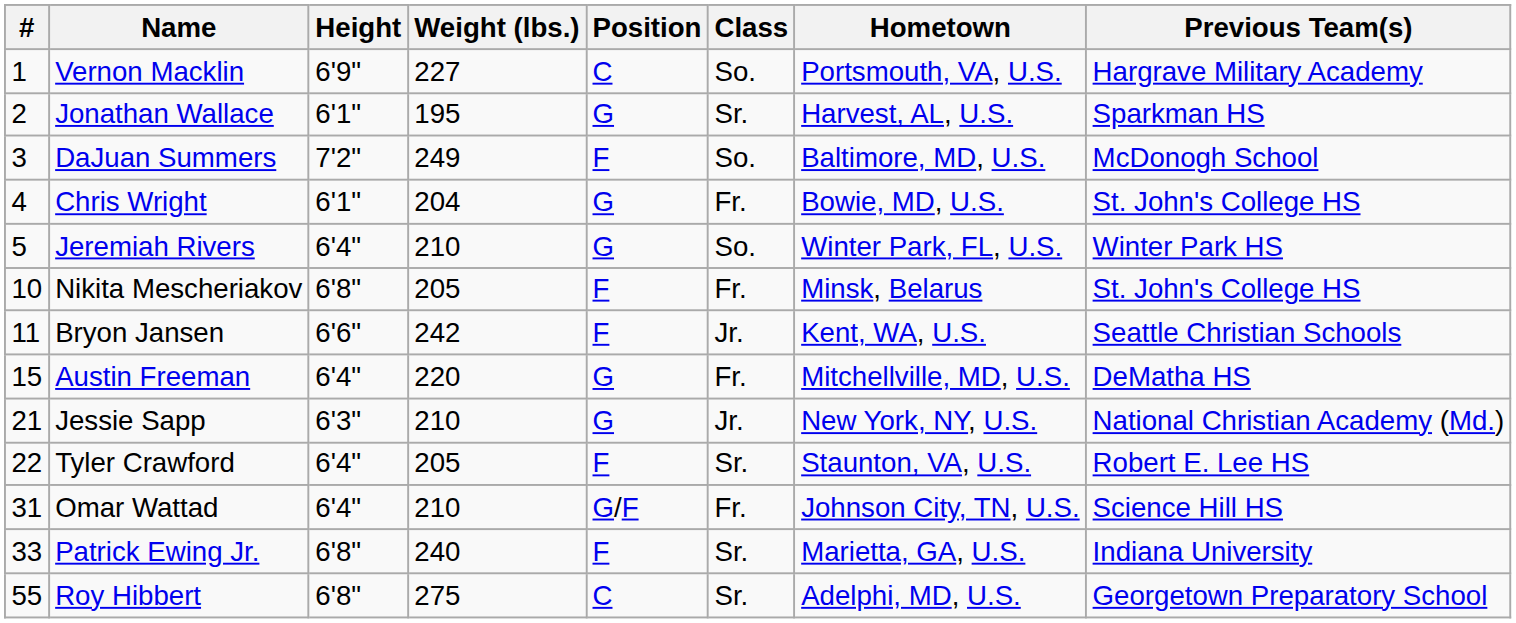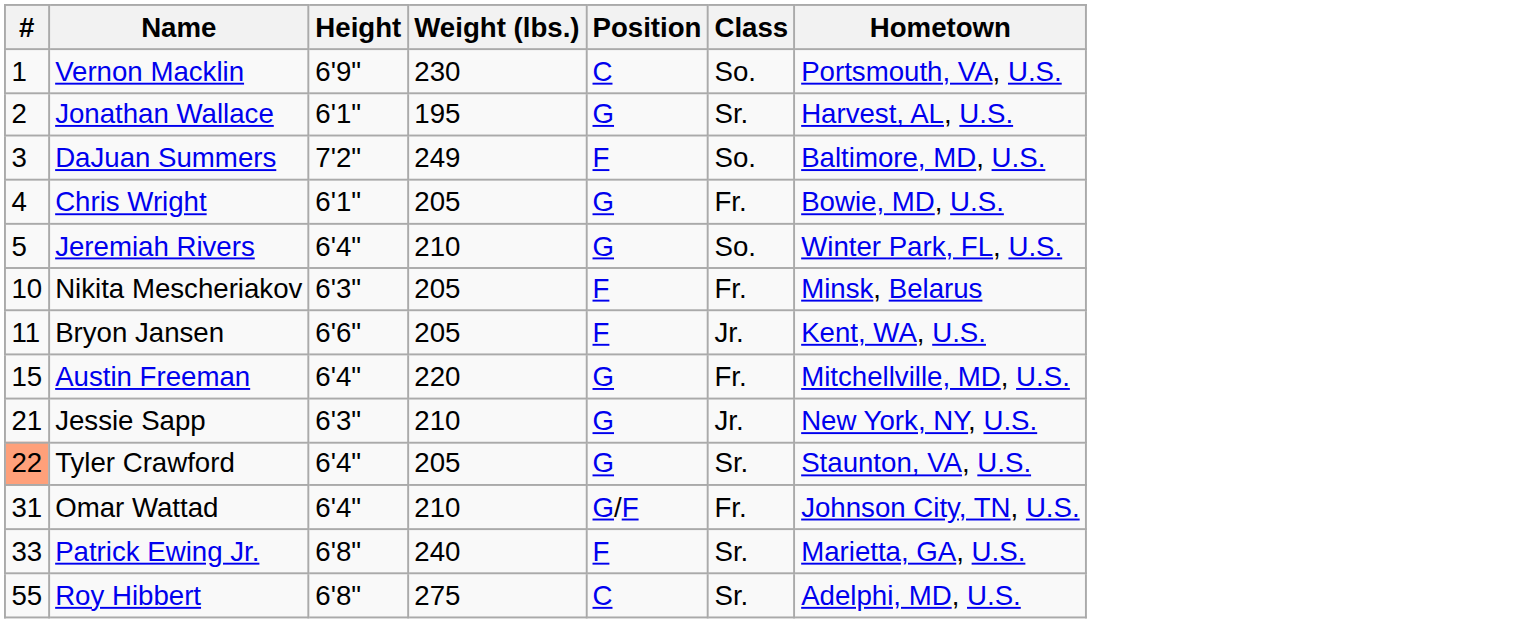 <table class="wikitable" style="font-size: 90%">
 <tr>
 <th>#</th>
 <th>Name</th>
 <th>Height</th>
 <th>Weight (lbs.)</th>
 <th>Position</th>
 <th>Class</th>
 <th>Hometown</th>
-<th>Previous Team(s)</th>
 </tr>
 <tr>
 <td>1</td>
 <td><a href='#'>Vernon Macklin</a></td>
 <td>6'9"</td>
-<td>227</td>
+<td>230</td>
 <td><a href='#'>C</a></td>
 <td>So.</td>
 <td><a href='#'>Portsmouth, VA</a>, <a href='#'>U.S.</a></td>
-<td><a href='#'>Hargrave Military Academy</a></td>
 </tr>
 <tr>
 <td>2</td>
 <td><a href='#'>Jonathan Wallace</a></td>
 <td>6'1"</td>
 <td>195</td>
 <td><a href='#'>G</a></td>
 <td>Sr.</td>
 <td><a href='#'>Harvest, AL</a>, <a href='#'>U.S.</a></td>
-<td><a href='#'>Sparkman HS</a></td>
 </tr>
 <tr>
 <td>3</td>
 <td><a href='#'>DaJuan Summers</a></td>
 <td>7'2"</td>
 <td>249</td>
 <td><a href='#'>F</a></td>
 <td>So.</td>
 <td><a href='#'>Baltimore, MD</a>, <a href='#'>U.S.</a></td>
-<td><a href='#'>McDonogh School</a></td>
 </tr>
 <tr>
 <td>4</td>
 <td><a href='#'>Chris Wright</a></td>
 <td>6'1"</td>
-<td>204</td>
+<td>205</td>
 <td><a href='#'>G</a></td>
 <td>Fr.</td>
 <td><a href='#'>Bowie, MD</a>, <a href='#'>U.S.</a></td>
-<td><a href='#'>St. John's College HS</a></td>
 </tr>
 <tr>
 <td>5</td>
 <td><a href='#'>Jeremiah Rivers</a></td>
 <td>6'4"</td>
 <td>210</td>
 <td><a href='#'>G</a></td>
 <td>So.</td>
 <td><a href='#'>Winter Park, FL</a>, <a href='#'>U.S.</a></td>
-<td><a href='#'>Winter Park HS</a></td>
 </tr>
 <tr>
 <td>10</td>
 <td>Nikita Mescheriakov</td>
-<td>6'8"</td>
+<td>6'3"</td>
 <td>205</td>
 <td><a href='#'>F</a></td>
 <td>Fr.</td>
 <td><a href='#'>Minsk</a>, <a href='#'>Belarus</a></td>
-<td><a href='#'>St. John's College HS</a></td>
 </tr>
 <tr>
 <td>11</td>
 <td>Bryon Jansen</td>
 <td>6'6"</td>
-<td>242</td>
+<td>205</td>
 <td><a href='#'>F</a></td>
 <td>Jr.</td>
 <td><a href='#'>Kent, WA</a>, <a href='#'>U.S.</a></td>
-<td><a href='#'>Seattle Christian Schools</a></td>
 </tr>
 <tr>
 <td>15</td>
 <td><a href='#'>Austin Freeman</a></td>
 <td>6'4"</td>
 <td>220</td>
 <td><a href='#'>G</a></td>
 <td>Fr.</td>
 <td><a href='#'>Mitchellville, MD</a>, <a href='#'>U.S.</a></td>
-<td><a href='#'>DeMatha HS</a></td>
 </tr>
 <tr>
 <td>21</td>
 <td>Jessie Sapp</td>
 <td>6'3"</td>
 <td>210</td>
 <td><a href='#'>G</a></td>
 <td>Jr.</td>
 <td><a href='#'>New York, NY</a>, <a href='#'>U.S.</a></td>
-<td><a href='#'>National Christian Academy</a> (<a href='#'>Md.</a>)</td>
 </tr>
 <tr>
-<td>22</td>
+<td style="background: lightsalmon;">22</td>
 <td>Tyler Crawford</td>
 <td>6'4"</td>
 <td>205</td>
-<td><a href='#'>F</a></td>
+<td><a href='#'>G</a></td>
 <td>Sr.</td>
 <td><a href='#'>Staunton, VA</a>, <a href='#'>U.S.</a></td>
-<td><a href='#'>Robert E. Lee HS</a></td>
 </tr>
 <tr>
 <td>31</td>
 <td>Omar Wattad</td>
 <td>6'4"</td>
 <td>210</td>
 <td><a href='#'>G</a>/<a href='#'>F</a></td>
 <td>Fr.</td>
 <td><a href='#'>Johnson City, TN</a>, <a href='#'>U.S.</a></td>
-<td><a href='#'>Science Hill HS</a></td>
 </tr>
 <tr>
 <td>33</td>
 <td><a href='#'>Patrick Ewing Jr.</a></td>
 <td>6'8"</td>
 <td>240</td>
 <td><a href='#'>F</a></td>
 <td>Sr.</td>
 <td><a href='#'>Marietta, GA</a>, <a href='#'>U.S.</a></td>
-<td><a href='#'>Indiana University</a></td>
 </tr>
 <tr>
 <td>55</td>
 <td><a href='#'>Roy Hibbert</a></td>
 <td>6'8"</td>
 <td>275</td>
 <td><a href='#'>C</a></td>
 <td>Sr.</td>
 <td><a href='#'>Adelphi, MD</a>, <a href='#'>U.S.</a></td>
-<td><a href='#'>Georgetown Preparatory School</a></td>
 </tr>
 </table>
